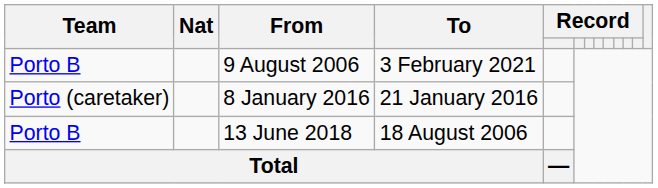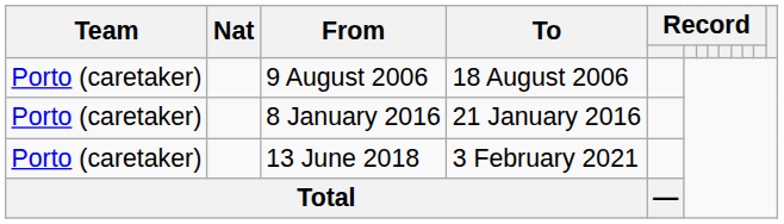 <table class="wikitable" style="text-align: center">
 <tr>
 <th rowspan="2">Team</th>
 <th rowspan="2">Nat</th>
 <th rowspan="2">From</th>
 <th rowspan="2">To</th>
 <th colspan="8">Record</th>
 <th rowspan=2></th>
 </tr>
 <tr>
 <th></th>
 <th></th>
 <th></th>
 <th></th>
 <th></th>
 <th></th>
 <th></th>
 <th></th>
 </tr>
 <tr>
-<td align=left><a href='#'>Porto B</a></td>
+<td align=left><a href='#'>Porto</a> (caretaker)</td>
 <td></td>
 <td align=left>9 August 2006</td>
-<td align=left>3 February 2021<br></td>
+<td align=left>18 August 2006<br></td>
 <td></td>
 </tr>
 <tr>
 <td align=left><a href='#'>Porto</a> (caretaker)</td>
 <td></td>
 <td align=left>8 January 2016</td>
 <td align=left>21 January 2016<br></td>
 <td></td>
 </tr>
 <tr>
-<td align=left><a href='#'>Porto B</a></td>
+<td align=left><a href='#'>Porto</a> (caretaker)</td>
 <td></td>
 <td align=left>13 June 2018</td>
-<td align=left>18 August 2006<br></td>
+<td align=left>3 February 2021<br></td>
 <td></td>
 </tr>
 <tr>
 <th colspan=4>Total<br></th>
 <th>—</th>
 </tr>
 </table>
